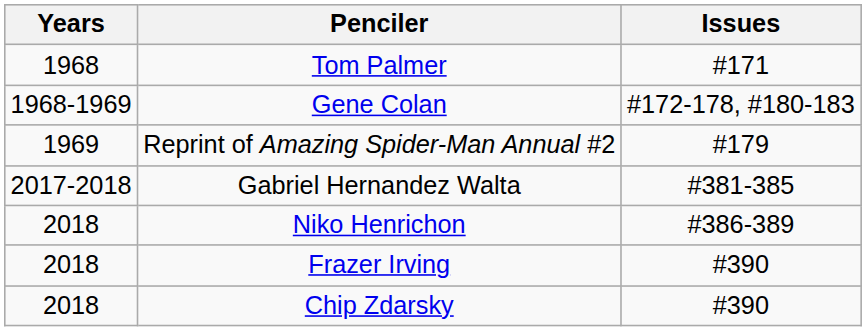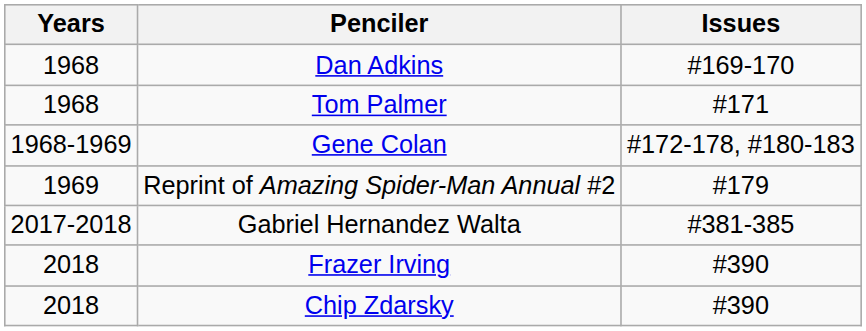 <table class="wikitable">
 <tr>
 <th>Years</th>
 <th>Penciler</th>
 <th>Issues</th>
+</tr>
+<tr>
+<td align="center">1968</td>
+<td align="center"><a href='#'>Dan Adkins</a></td>
+<td align="center">#169-170</td>
 </tr>
 <tr>
 <td align="center">1968</td>
 <td align="center"><a href='#'>Tom Palmer</a></td>
 <td align="center">#171</td>
 </tr>
 <tr>
 <td align="center">1968-1969</td>
 <td align="center"><a href='#'>Gene Colan</a></td>
 <td align="center">#172-178, #180-183</td>
 </tr>
 <tr>
 <td align="center">1969</td>
 <td align="center">Reprint of <em>Amazing Spider-Man Annual</em> #2</td>
 <td align="center">#179</td>
 </tr>
 <tr>
 <td align="center">2017-2018</td>
 <td align="center">Gabriel Hernandez Walta</td>
 <td align="center">#381-385</td>
 </tr>
 <tr>
 <td align="center">2018</td>
-<td align="center"><a href='#'>Niko Henrichon</a></td>
-<td align="center">#386-389</td>
-</tr>
-<tr>
-<td align="center">2018</td>
 <td align="center"><a href='#'>Frazer Irving</a></td>
 <td align="center">#390</td>
 </tr>
 <tr>
 <td align="center">2018</td>
 <td align="center"><a href='#'>Chip Zdarsky</a></td>
 <td align="center">#390</td>
 </tr>
 </table>
